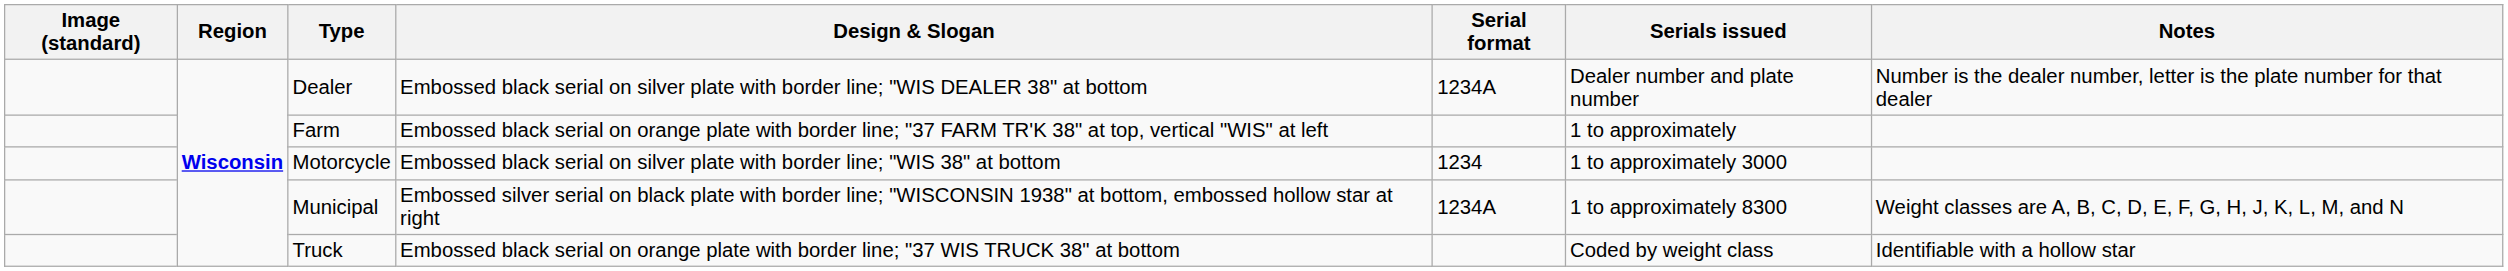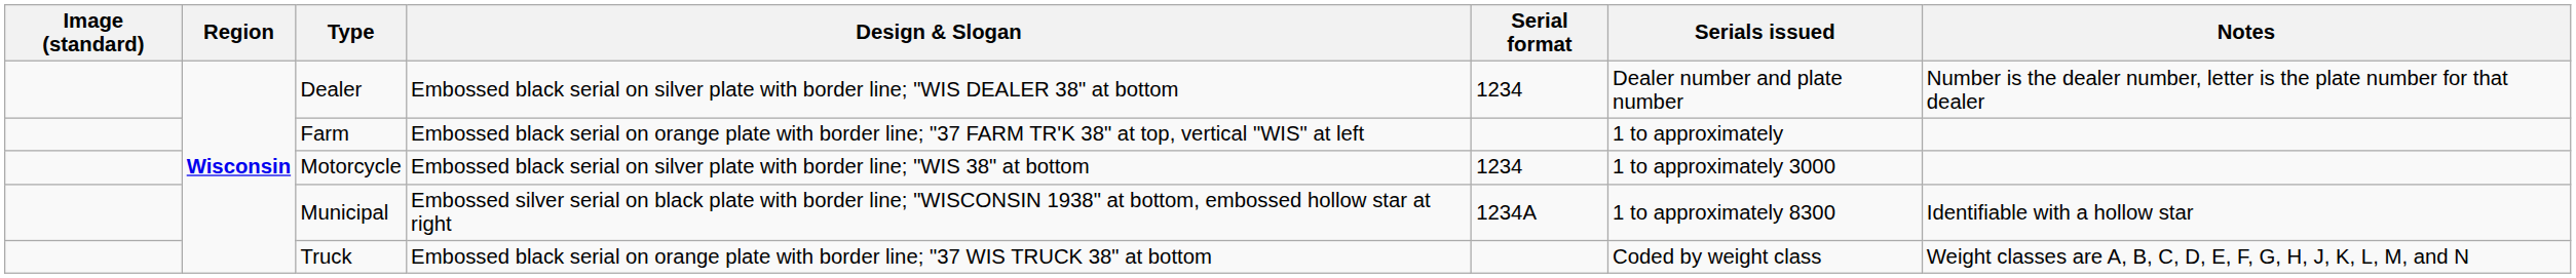 <table class="wikitable">
 <tr>
 <th>Image (standard)</th>
 <th>Region</th>
 <th>Type</th>
 <th>Design & Slogan</th>
 <th>Serial format</th>
 <th>Serials issued</th>
 <th>Notes</th>
 </tr>
 <tr>
 <td></td>
 <td rowspan="5"><a href='#'><strong>Wisconsin</strong></a></td>
 <td>Dealer</td>
 <td>Embossed black serial on silver plate with border line; "WIS DEALER 38" at bottom</td>
-<td>1234A</td>
+<td>1234</td>
 <td>Dealer number and plate number</td>
 <td>Number is the dealer number, letter is the plate number for that dealer</td>
 </tr>
 <tr>
 <td></td>
 <td>Farm</td>
 <td>Embossed black serial on orange plate with border line; "37 FARM TR'K 38" at top, vertical "WIS" at left</td>
 <td></td>
 <td>1 to approximately </td>
 <td></td>
 </tr>
 <tr>
 <td></td>
 <td>Motorcycle</td>
 <td>Embossed black serial on silver plate with border line; "WIS 38" at bottom</td>
 <td>1234</td>
 <td>1 to approximately 3000</td>
 <td></td>
 </tr>
 <tr>
 <td></td>
 <td>Municipal</td>
 <td>Embossed silver serial on black plate with border line; "WISCONSIN 1938" at bottom, embossed hollow star at right</td>
 <td>1234A</td>
 <td>1 to approximately 8300</td>
-<td>Weight classes are A, B, C, D, E, F, G, H, J, K, L, M, and N</td>
+<td>Identifiable with a hollow star</td>
 </tr>
 <tr>
 <td></td>
 <td>Truck</td>
 <td>Embossed black serial on orange plate with border line; "37 WIS TRUCK 38" at bottom</td>
 <td></td>
 <td>Coded by weight class</td>
-<td>Identifiable with a hollow star</td>
+<td>Weight classes are A, B, C, D, E, F, G, H, J, K, L, M, and N</td>
 </tr>
 </table>
